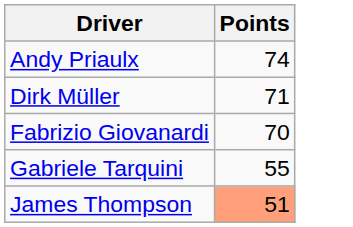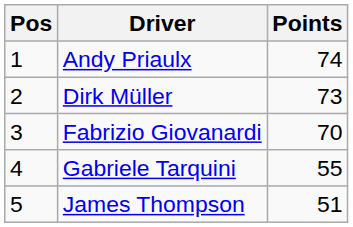 <table class="wikitable" style="font-size: 95%;">
 <tr>
+<th>Pos</th>
 <th>Driver</th>
 <th>Points</th>
 </tr>
 <tr>
+<td>1</td>
 <td> <a href='#'>Andy Priaulx</a></td>
 <td align=right>74</td>
 </tr>
 <tr>
+<td>2</td>
 <td> <a href='#'>Dirk Müller</a></td>
-<td align=right>71</td>
+<td align=right>73</td>
 </tr>
 <tr>
+<td>3</td>
 <td> <a href='#'>Fabrizio Giovanardi</a></td>
 <td align=right>70</td>
 </tr>
 <tr>
+<td>4</td>
 <td> <a href='#'>Gabriele Tarquini</a></td>
 <td align=right>55</td>
 </tr>
 <tr>
+<td>5</td>
 <td> <a href='#'>James Thompson</a></td>
-<td align=right style="background: lightsalmon;">51</td>
+<td align=right>51</td>
 </tr>
 </table>
